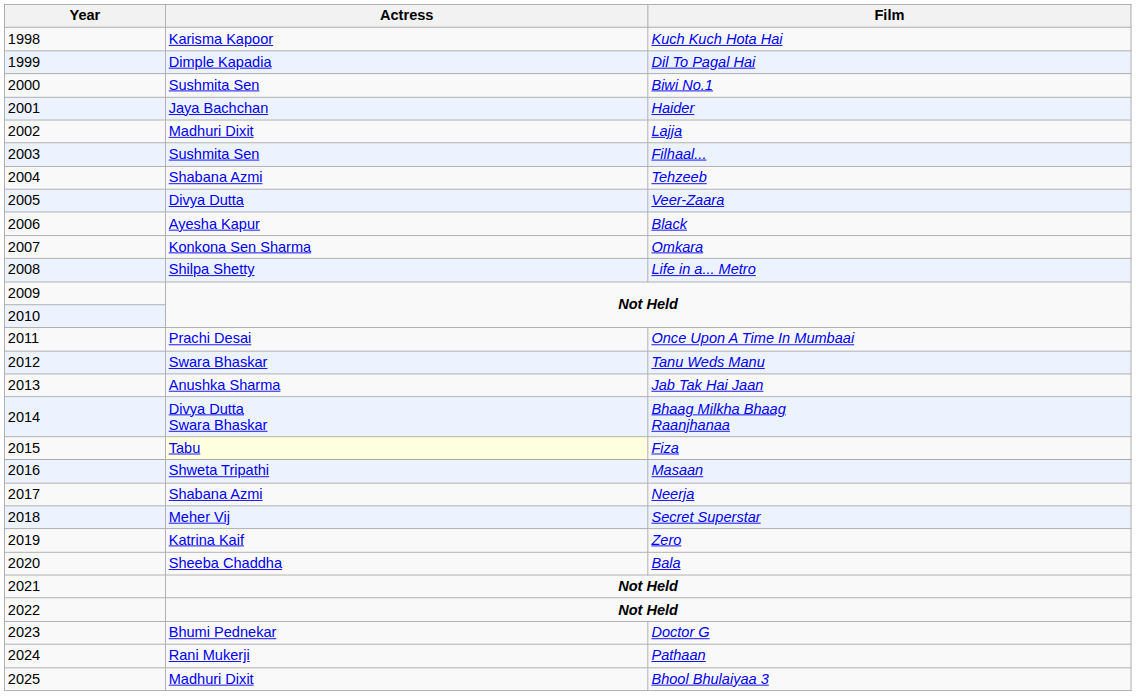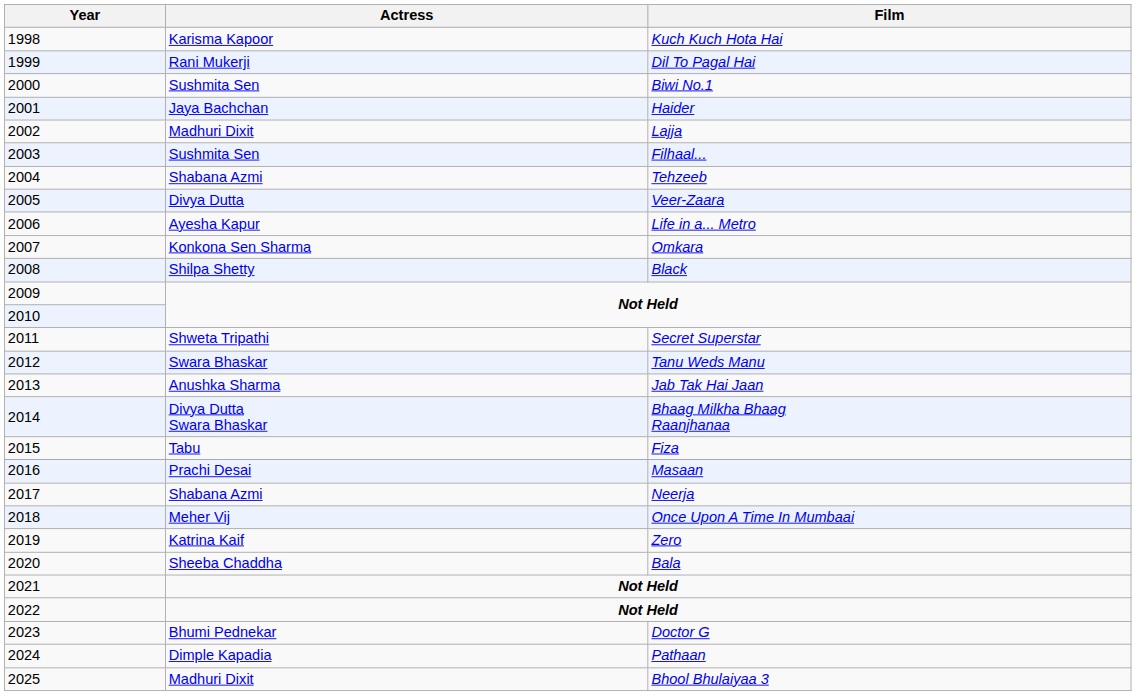 <table class="wikitable" style="width:98%;">
 <tr style="background:#bebebe;">
 <th style="width:10%;">Year</th>
 <th style="width:30%;">Actress</th>
 <th style="width:30%;">Film</th>
 </tr>
 <tr>
 <td>1998</td>
 <td><a href='#'>Karisma Kapoor</a></td>
 <td><em><a href='#'>Kuch Kuch Hota Hai</a></em></td>
 </tr>
 <tr bgcolor=#edf3fe>
 <td>1999</td>
-<td><a href='#'>Dimple Kapadia</a></td>
+<td><a href='#'>Rani Mukerji</a></td>
 <td><em><a href='#'>Dil To Pagal Hai</a></em></td>
 </tr>
 <tr>
 <td>2000</td>
 <td><a href='#'>Sushmita Sen</a></td>
 <td><em><a href='#'>Biwi No.1</a></em></td>
 </tr>
 <tr bgcolor=#edf3fe>
 <td>2001</td>
 <td><a href='#'>Jaya Bachchan</a></td>
 <td><em><a href='#'>Haider</a></em></td>
 </tr>
 <tr>
 <td>2002</td>
 <td><a href='#'>Madhuri Dixit</a></td>
 <td><em><a href='#'>Lajja</a></em></td>
 </tr>
 <tr bgcolor=#edf3fe>
 <td>2003</td>
 <td><a href='#'>Sushmita Sen</a></td>
 <td><em><a href='#'>Filhaal...</a></em></td>
 </tr>
 <tr>
 <td>2004</td>
 <td><a href='#'>Shabana Azmi</a></td>
 <td><em><a href='#'>Tehzeeb</a></em></td>
 </tr>
 <tr bgcolor=#edf3fe>
 <td>2005</td>
 <td><a href='#'>Divya Dutta</a></td>
 <td><em><a href='#'>Veer-Zaara</a></em></td>
 </tr>
 <tr>
 <td>2006</td>
 <td><a href='#'>Ayesha Kapur</a></td>
-<td><em><a href='#'>Black</a></em></td>
+<td><em><a href='#'>Life in a... Metro</a></em></td>
 </tr>
 <tr>
 <td>2007</td>
 <td><a href='#'>Konkona Sen Sharma</a></td>
 <td><em><a href='#'>Omkara</a></em></td>
 </tr>
 <tr bgcolor=#edf3fe>
 <td>2008</td>
 <td><a href='#'>Shilpa Shetty</a></td>
-<td><em><a href='#'>Life in a... Metro</a></em></td>
+<td><em><a href='#'>Black</a></em></td>
 </tr>
 <tr>
 <td>2009</td>
 <td colspan="2" rowspan="2" style="text-align:center;"><strong><em>Not Held</em></strong></td>
 </tr>
 <tr bgcolor=#edf3fe>
 <td>2010</td>
 </tr>
 <tr>
 <td>2011</td>
-<td><a href='#'>Prachi Desai</a></td>
-<td><em><a href='#'>Once Upon A Time In Mumbaai</a></em></td>
+<td><a href='#'>Shweta Tripathi</a></td>
+<td><em><a href='#'>Secret Superstar</a></em></td>
 </tr>
 <tr bgcolor=#edf3fe>
 <td>2012</td>
 <td><a href='#'>Swara Bhaskar</a></td>
 <td><em><a href='#'>Tanu Weds Manu</a></em></td>
 </tr>
 <tr>
 <td>2013</td>
 <td><a href='#'>Anushka Sharma</a></td>
 <td><em><a href='#'>Jab Tak Hai Jaan</a></em></td>
 </tr>
 <tr bgcolor="#edf3fe">
 <td>2014</td>
 <td><a href='#'>Divya Dutta</a><br><a href='#'>Swara Bhaskar</a></td>
 <td><em><a href='#'>Bhaag Milkha Bhaag</a></em><br><em><a href='#'>Raanjhanaa</a></em></td>
 </tr>
 <tr>
 <td>2015</td>
-<td style="background: lightyellow;"><a href='#'>Tabu</a></td>
+<td><a href='#'>Tabu</a></td>
 <td><em><a href='#'>Fiza</a></em></td>
 </tr>
 <tr>
 </tr>
 <tr bgcolor="#edf3fe">
 <td>2016</td>
-<td><a href='#'>Shweta Tripathi</a></td>
+<td><a href='#'>Prachi Desai</a></td>
 <td><em><a href='#'>Masaan</a></em></td>
 </tr>
 <tr>
 <td>2017</td>
 <td><a href='#'>Shabana Azmi</a></td>
 <td><em><a href='#'>Neerja</a></em></td>
 </tr>
 <tr bgcolor="#edf3fe">
 <td>2018</td>
 <td><a href='#'>Meher Vij</a></td>
-<td><em><a href='#'>Secret Superstar</a></em></td>
+<td><em><a href='#'>Once Upon A Time In Mumbaai</a></em></td>
 </tr>
 <tr>
 <td>2019</td>
 <td><a href='#'>Katrina Kaif</a></td>
 <td><a href='#'><em>Zero</em></a></td>
 </tr>
 <tr>
 <td>2020</td>
 <td><a href='#'>Sheeba Chaddha</a></td>
 <td><a href='#'><em>Bala</em></a></td>
 </tr>
 <tr>
 <td>2021</td>
 <td colspan="2" style="text-align:center;"><strong><em>Not Held</em></strong></td>
 </tr>
 <tr>
 <td>2022</td>
 <td colspan="2" style="text-align:center;"><strong><em>Not Held</em></strong></td>
 </tr>
 <tr>
 <td>2023</td>
 <td><a href='#'>Bhumi Pednekar</a></td>
 <td><em><a href='#'>Doctor G</a></em></td>
 </tr>
 <tr>
 <td>2024</td>
-<td><a href='#'>Rani Mukerji</a></td>
+<td><a href='#'>Dimple Kapadia</a></td>
 <td><em><a href='#'>Pathaan</a></em></td>
 </tr>
 <tr>
 <td>2025</td>
 <td><a href='#'>Madhuri Dixit</a></td>
 <td><em><a href='#'>Bhool Bhulaiyaa 3</a></em></td>
 </tr>
 </table>
